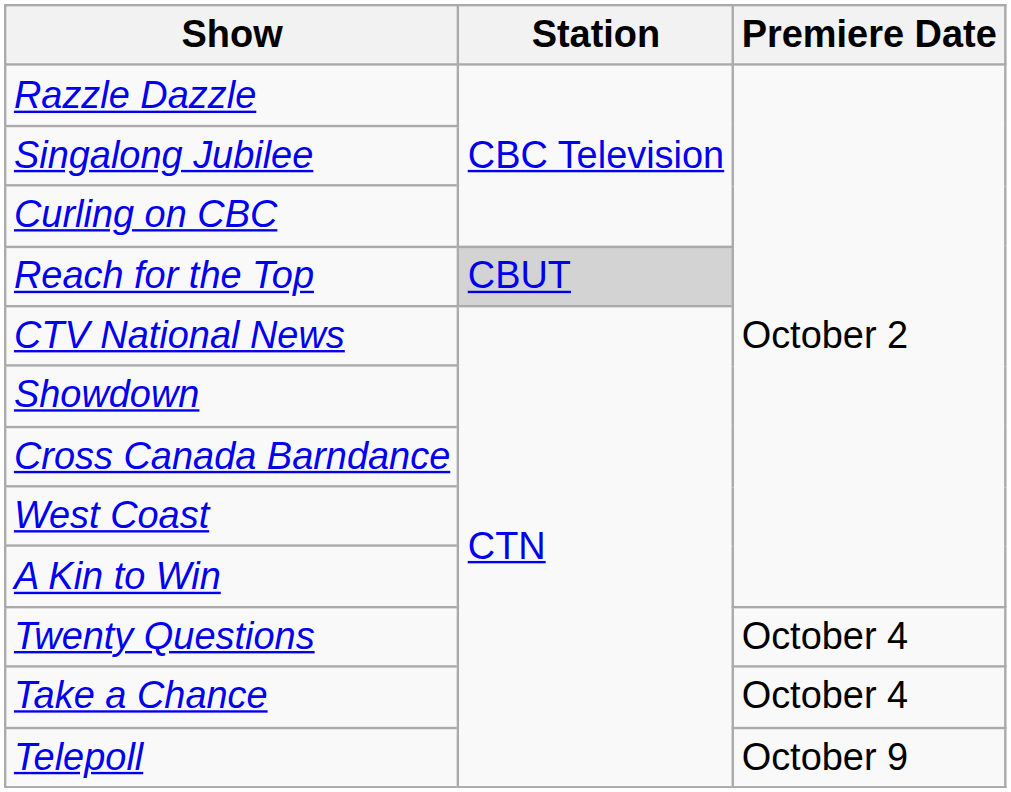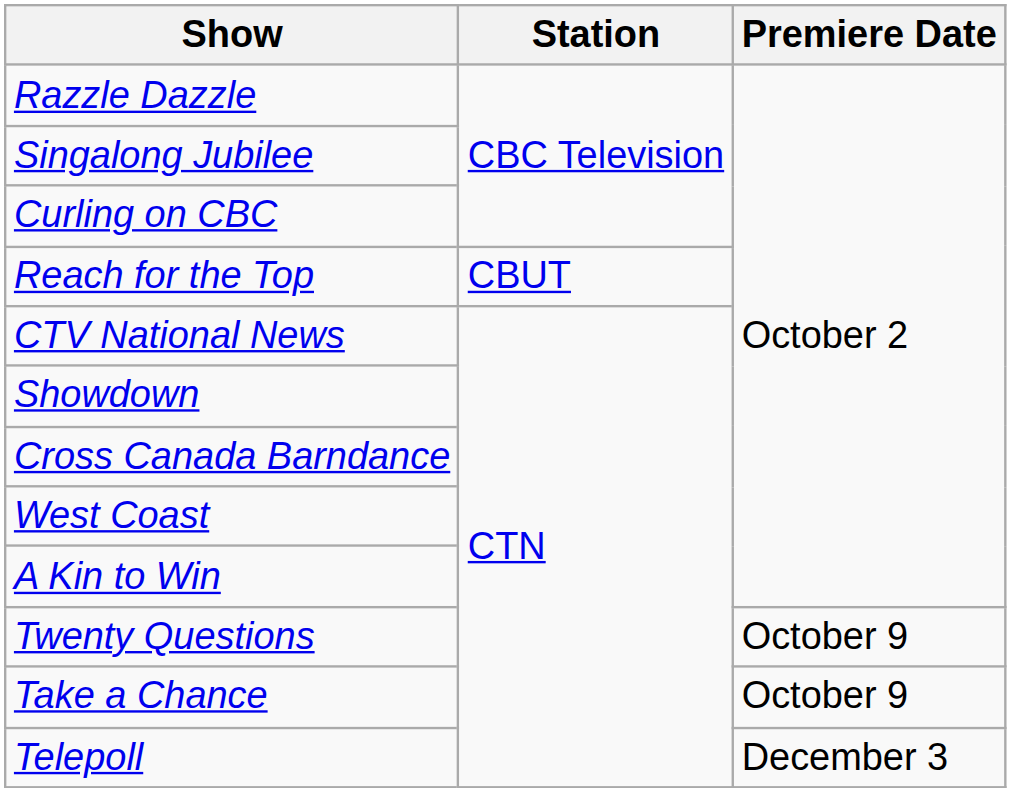 <table class="wikitable">
 <tr>
 <th>Show</th>
 <th>Station</th>
 <th>Premiere Date</th>
 </tr>
 <tr>
 <td><em><a href='#'>Razzle Dazzle</a></em></td>
 <td rowspan="3"><a href='#'>CBC Television</a></td>
 <td rowspan="9">October 2</td>
 </tr>
 <tr>
 <td><em><a href='#'>Singalong Jubilee</a></em></td>
 </tr>
 <tr>
 <td><em><a href='#'>Curling on CBC</a></em></td>
 </tr>
 <tr>
 <td><em><a href='#'>Reach for the Top</a></em></td>
-<td style="background: lightgrey;"><a href='#'>CBUT</a></td>
+<td><a href='#'>CBUT</a></td>
 </tr>
 <tr>
 <td><em><a href='#'>CTV National News</a></em></td>
 <td rowspan="8"><a href='#'>CTN</a></td>
 </tr>
 <tr>
 <td><em><a href='#'>Showdown</a></em></td>
 </tr>
 <tr>
 <td><em><a href='#'>Cross Canada Barndance</a></em></td>
 </tr>
 <tr>
 <td><em><a href='#'>West Coast</a></em></td>
 </tr>
 <tr>
 <td><em><a href='#'>A Kin to Win</a></em></td>
 </tr>
 <tr>
 <td><em><a href='#'>Twenty Questions</a></em></td>
-<td>October 4</td>
+<td>October 9</td>
 </tr>
 <tr>
 <td><em><a href='#'>Take a Chance</a></em></td>
-<td>October 4</td>
+<td>October 9</td>
 </tr>
 <tr>
 <td><em><a href='#'>Telepoll</a></em></td>
-<td>October 9</td>
+<td>December 3</td>
 </tr>
 </table>
